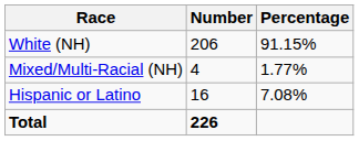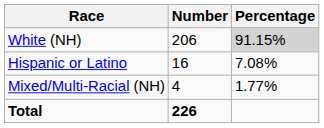 <table class="wikitable">
 <tr>
 <th>Race</th>
 <th>Number</th>
 <th>Percentage</th>
 </tr>
 <tr>
 <td><a href='#'>White</a> (NH)</td>
 <td>206</td>
-<td>91.15%</td>
+<td style="background: lightgrey;">91.15%</td>
+</tr>
+<tr>
+<td><a href='#'>Hispanic or Latino</a></td>
+<td>16</td>
+<td>7.08%</td>
 </tr>
 <tr>
 <td><a href='#'>Mixed/Multi-Racial</a> (NH)</td>
 <td>4</td>
 <td>1.77%</td>
 </tr>
 <tr>
-<td><a href='#'>Hispanic or Latino</a></td>
-<td>16</td>
-<td>7.08%</td>
-</tr>
-<tr>
 <td><strong>Total</strong></td>
 <td><strong>226</strong></td>
 <td></td>
 </tr>
 </table>
